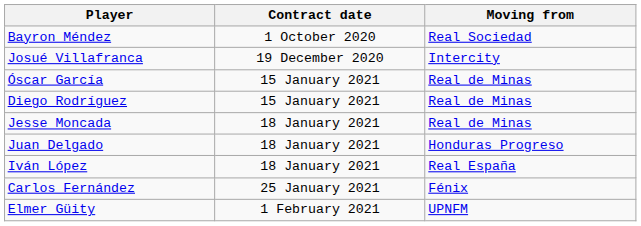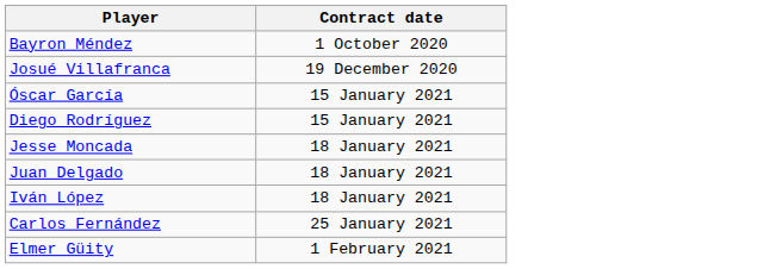 <table class="wikitable">
 <tr>
 <th width="200">Player</th>
 <th width="200">Contract date</th>
-<th width="200">Moving from</th>
 </tr>
 <tr>
 <td> <a href='#'>Bayron Méndez</a></td>
 <td align="center">1 October 2020</td>
-<td> <a href='#'>Real Sociedad</a></td>
 </tr>
 <tr>
 <td> <a href='#'>Josué Villafranca</a></td>
 <td align="center">19 December 2020</td>
-<td> <a href='#'>Intercity</a></td>
 </tr>
 <tr>
 <td> <a href='#'>Óscar García</a></td>
 <td align="center">15 January 2021</td>
-<td> <a href='#'>Real de Minas</a></td>
 </tr>
 <tr>
 <td> <a href='#'>Diego Rodríguez</a></td>
 <td align="center">15 January 2021</td>
-<td> <a href='#'>Real de Minas</a></td>
 </tr>
 <tr>
 <td> <a href='#'>Jesse Moncada</a></td>
 <td align="center">18 January 2021</td>
-<td> <a href='#'>Real de Minas</a></td>
 </tr>
 <tr>
 <td> <a href='#'>Juan Delgado</a></td>
 <td align="center">18 January 2021</td>
-<td> <a href='#'>Honduras Progreso</a></td>
 </tr>
 <tr>
 <td> <a href='#'>Iván López</a></td>
 <td align="center">18 January 2021</td>
-<td> <a href='#'>Real España</a></td>
 </tr>
 <tr>
 <td> <a href='#'>Carlos Fernández</a></td>
 <td align="center">25 January 2021</td>
-<td> <a href='#'>Fénix</a></td>
 </tr>
 <tr>
 <td> <a href='#'>Elmer Güity</a></td>
 <td align="center">1 February 2021</td>
-<td> <a href='#'>UPNFM</a></td>
 </tr>
 </table>
